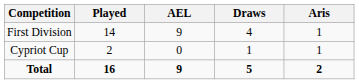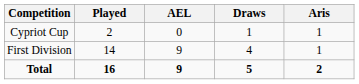 <table class=wikitable>
 <tr>
 <th width=20%>Competition</th>
 <th width=20%>Played</th>
 <th width=20%>AEL</th>
 <th width=20%>Draws</th>
 <th width=20%>Aris</th>
 </tr>
 <tr align=center>
+<td>Cypriot Cup</td>
+<td>2</td>
+<td>0</td>
+<td>1</td>
+<td>1</td>
+</tr>
+<tr align=center>
 <td>First Division</td>
 <td>14</td>
 <td>9</td>
 <td>4</td>
-<td>1</td>
-</tr>
-<tr align=center>
-<td>Cypriot Cup</td>
-<td>2</td>
-<td>0</td>
-<td>1</td>
 <td>1</td>
 </tr>
 <tr align=center>
 <td><strong>Total</strong></td>
 <td><strong>16</strong></td>
 <td><strong>9</strong></td>
 <td><strong>5</strong></td>
 <td><strong>2</strong></td>
 </tr>
 </table>
